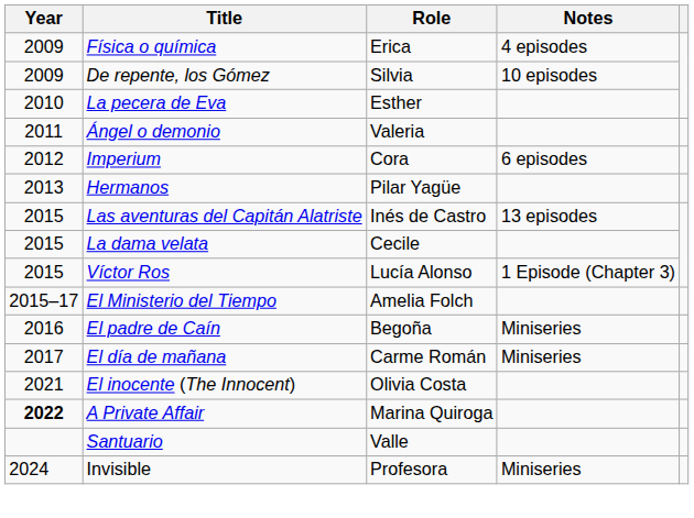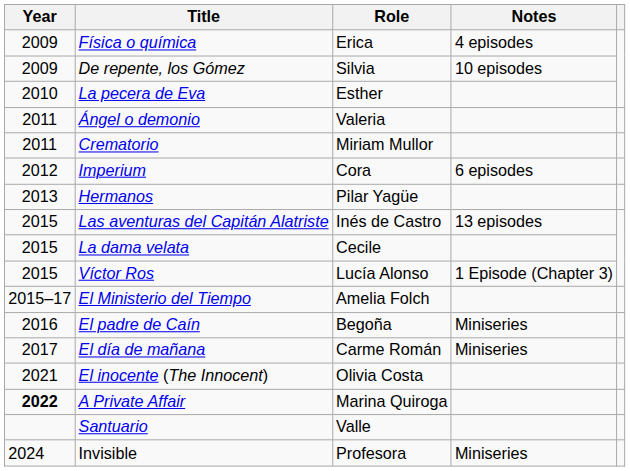 <table class="wikitable">
 <tr>
 <th>Year</th>
 <th>Title</th>
 <th>Role</th>
 <th>Notes</th>
 <th></th>
 </tr>
 <tr>
 <td align = "center">2009</td>
 <td><em><a href='#'>Física o química</a></em></td>
 <td>Erica</td>
 <td>4 episodes</td>
 </tr>
 <tr>
 <td align = "center">2009</td>
 <td><em>De repente, los Gómez</em></td>
 <td>Silvia</td>
 <td>10 episodes</td>
 </tr>
 <tr>
 <td align = "center">2010</td>
 <td><em><a href='#'>La pecera de Eva</a></em></td>
 <td>Esther</td>
 <td></td>
 </tr>
 <tr>
 <td align = "center">2011</td>
 <td><em><a href='#'>Ángel o demonio</a></em></td>
 <td>Valeria</td>
+<td></td>
+<td align = "center"></td>
+</tr>
+<tr>
+<td align = "center">2011</td>
+<td><em><a href='#'>Crematorio</a></em></td>
+<td>Miriam Mullor</td>
 <td></td>
 <td align = "center"></td>
 </tr>
 <tr>
 <td align = "center">2012</td>
 <td><em><a href='#'>Imperium</a></em></td>
 <td>Cora</td>
 <td>6 episodes</td>
 </tr>
 <tr>
 <td align = "center">2013</td>
 <td><em><a href='#'>Hermanos</a></em></td>
 <td>Pilar Yagüe</td>
 <td></td>
 <td align = "center"></td>
 </tr>
 <tr>
 <td align = "center">2015</td>
 <td><em><a href='#'>Las aventuras del Capitán Alatriste</a></em></td>
 <td>Inés de Castro</td>
 <td>13 episodes</td>
 </tr>
 <tr>
 <td align = "center">2015</td>
 <td><em><a href='#'>La dama velata</a></em></td>
 <td>Cecile</td>
 <td></td>
 </tr>
 <tr>
 <td align = "center">2015</td>
 <td><em><a href='#'>Víctor Ros</a></em></td>
 <td>Lucía Alonso</td>
 <td>1 Episode (Chapter 3)</td>
 </tr>
 <tr>
 <td align = "center">2015–17</td>
 <td><em><a href='#'>El Ministerio del Tiempo</a></em></td>
 <td>Amelia Folch</td>
 <td></td>
 <td align = "center"></td>
 </tr>
 <tr>
 <td align = "center">2016</td>
 <td><em><a href='#'>El padre de Caín</a></em></td>
 <td>Begoña</td>
 <td>Miniseries</td>
 <td align = "center"></td>
 </tr>
 <tr>
 <td align = "center">2017</td>
 <td><em><a href='#'>El día de mañana</a></em></td>
 <td>Carme Román</td>
 <td>Miniseries</td>
 <td align = "center"></td>
 </tr>
 <tr>
 <td align = "center">2021</td>
 <td><em><a href='#'>El inocente</a></em> (<em>The Innocent</em>)</td>
 <td>Olivia Costa</td>
 <td></td>
 <td align = "center"></td>
 </tr>
 <tr>
 <td align = "center"><strong>2022</strong></td>
 <td><em><a href='#'>A Private Affair</a></em></td>
 <td>Marina Quiroga</td>
 <td></td>
 <td align = "center"></td>
 </tr>
 <tr>
 <td></td>
 <td><em><a href='#'>Santuario</a></em></td>
 <td>Valle</td>
 <td></td>
 <td></td>
 </tr>
 <tr>
 <td>2024</td>
 <td>Invisible</td>
 <td>Profesora</td>
 <td>Miniseries</td>
 <td></td>
 </tr>
 </table>
